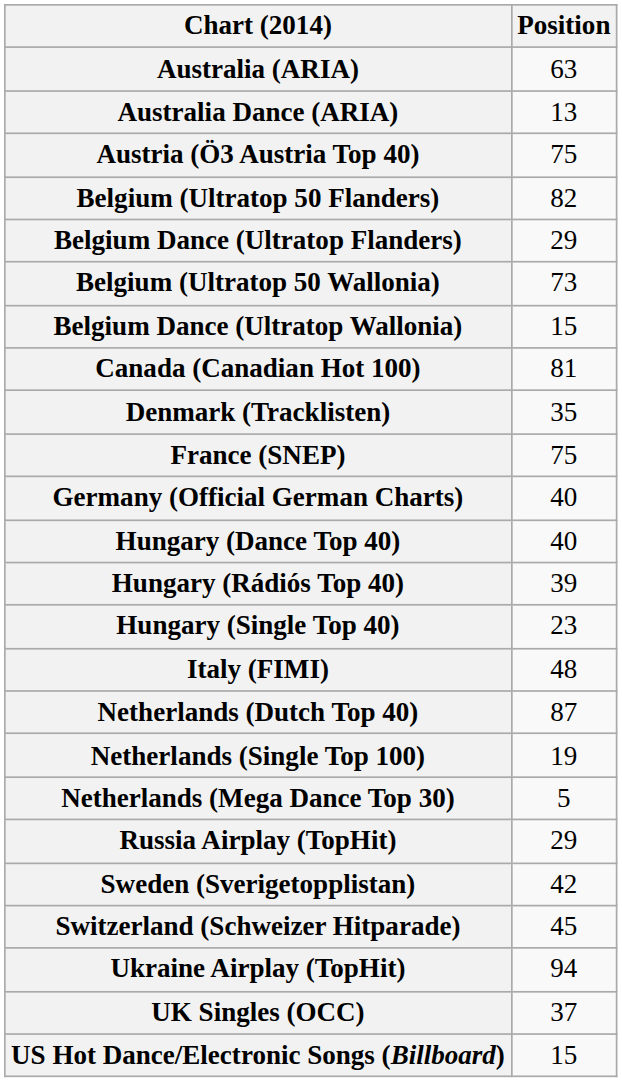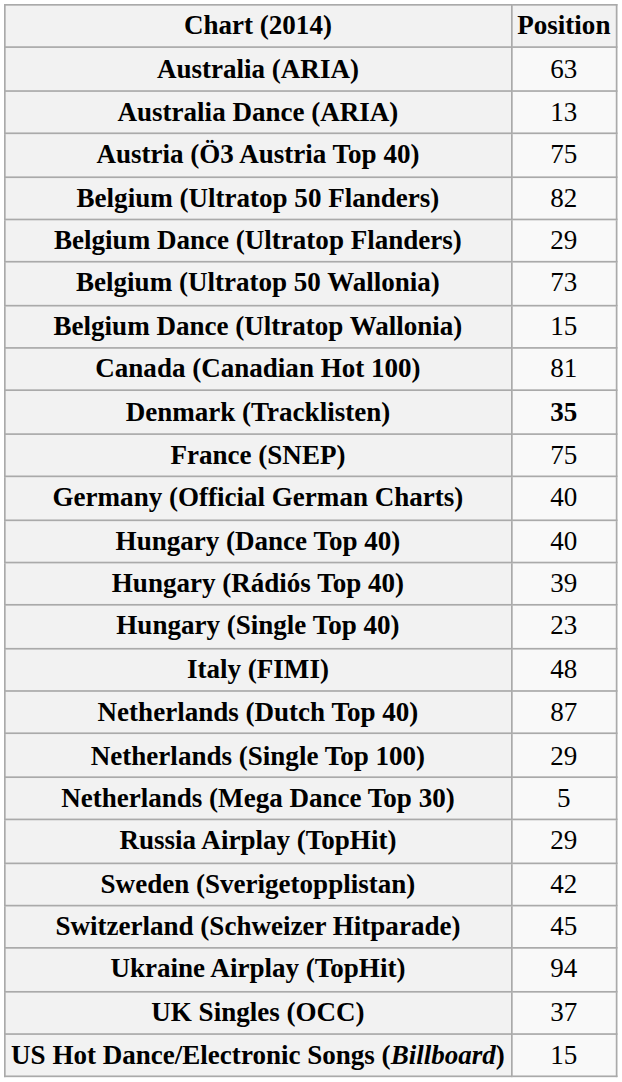 <table class="wikitable sortable plainrowheaders" style="text-align:center">
 <tr>
 <th scope="col">Chart (2014)</th>
 <th scope="col">Position</th>
 </tr>
 <tr>
 <th scope="row">Australia (ARIA)</th>
 <td>63</td>
 </tr>
 <tr>
 <th scope="row">Australia Dance (ARIA)</th>
 <td>13</td>
 </tr>
 <tr>
 <th scope="row">Austria (Ö3 Austria Top 40)</th>
 <td>75</td>
 </tr>
 <tr>
 <th scope="row">Belgium (Ultratop 50 Flanders)</th>
 <td>82</td>
 </tr>
 <tr>
 <th scope="row">Belgium Dance (Ultratop Flanders)</th>
 <td>29</td>
 </tr>
 <tr>
 <th scope="row">Belgium (Ultratop 50 Wallonia)</th>
 <td>73</td>
 </tr>
 <tr>
 <th scope="row">Belgium Dance (Ultratop Wallonia)</th>
 <td>15</td>
 </tr>
 <tr>
 <th scope="row">Canada (Canadian Hot 100)</th>
 <td>81</td>
 </tr>
 <tr>
 <th scope="row">Denmark (Tracklisten)</th>
-<td>35</td>
+<td><strong>35</strong></td>
 </tr>
 <tr>
 <th scope="row">France (SNEP)</th>
 <td>75</td>
 </tr>
 <tr>
 <th scope="row">Germany (Official German Charts)</th>
 <td>40</td>
 </tr>
 <tr>
 <th scope="row">Hungary (Dance Top 40)</th>
 <td>40</td>
 </tr>
 <tr>
 <th scope="row">Hungary (Rádiós Top 40)</th>
 <td>39</td>
 </tr>
 <tr>
 <th scope="row">Hungary (Single Top 40)</th>
 <td>23</td>
 </tr>
 <tr>
 <th scope="row">Italy (FIMI)</th>
 <td>48</td>
 </tr>
 <tr>
 <th scope="row">Netherlands (Dutch Top 40)</th>
 <td>87</td>
 </tr>
 <tr>
 <th scope="row">Netherlands (Single Top 100)</th>
-<td>19</td>
+<td>29</td>
 </tr>
 <tr>
 <th scope="row">Netherlands (Mega Dance Top 30)</th>
 <td>5</td>
 </tr>
 <tr>
 <th scope="row">Russia Airplay (TopHit)</th>
 <td style="text-align:center;">29</td>
 </tr>
 <tr>
 <th scope="row">Sweden (Sverigetopplistan)</th>
 <td>42</td>
 </tr>
 <tr>
 <th scope="row">Switzerland (Schweizer Hitparade)</th>
 <td>45</td>
 </tr>
 <tr>
 <th scope="row">Ukraine Airplay (TopHit)</th>
 <td style="text-align:center;">94</td>
 </tr>
 <tr>
 <th scope="row">UK Singles (OCC)</th>
 <td>37</td>
 </tr>
 <tr>
 <th scope="row">US Hot Dance/Electronic Songs (<em>Billboard</em>)</th>
 <td>15</td>
 </tr>
 </table>
